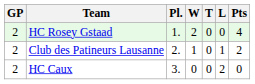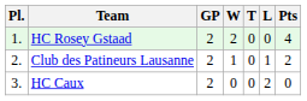 <table class="wikitable">
 <tr>
+<th>Pl.</th>
+<th>Team</th>
 <th>GP</th>
-<th>Team</th>
-<th>Pl.</th>
 <th>W</th>
 <th>T</th>
 <th>L</th>
 <th>Pts</th>
 </tr>
 <tr align="center " bgcolor="#e6fae6">
+<td>1.</td>
+<td align="left"><a href='#'>HC Rosey Gstaad</a></td>
 <td>2</td>
-<td align="left"><a href='#'>HC Rosey Gstaad</a></td>
-<td>1.</td>
 <td>2</td>
 <td>0</td>
 <td>0</td>
 <td>4</td>
 </tr>
 <tr align="center "  bgcolor="#FFFFFF">
+<td>2.</td>
+<td align="left"><a href='#'>Club des Patineurs Lausanne</a></td>
 <td>2</td>
-<td align="left"><a href='#'>Club des Patineurs Lausanne</a></td>
-<td>2.</td>
 <td>1</td>
 <td>0</td>
 <td>1</td>
 <td>2</td>
 </tr>
 <tr align="center " bgcolor="#FFFFFF">
+<td>3.</td>
+<td align="left"><a href='#'>HC Caux</a></td>
 <td>2</td>
-<td align="left"><a href='#'>HC Caux</a></td>
-<td>3.</td>
 <td>0</td>
 <td>0</td>
 <td>2</td>
 <td>0</td>
 </tr>
 </table>
